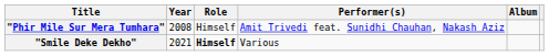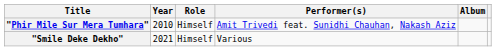 <table class="wikitable plainrowheaders unsortable" style="margin-right: 0;">
 <tr>
 <th scope="col">Title</th>
 <th scope="col">Year</th>
 <th scope="col">Role</th>
 <th scope="col">Performer(s)</th>
 <th scope="col">Album</th>
 <th scope="col" class="unsortable"></th>
 </tr>
 <tr>
 <th scope="row">"<a href='#'>Phir Mile Sur Mera Tumhara</a>"</th>
-<td>2008</td>
+<td>2010</td>
 <td>Himself</td>
 <td><a href='#'>Amit Trivedi</a> feat. <a href='#'>Sunidhi Chauhan</a>, <a href='#'>Nakash Aziz</a></td>
 <td></td>
 <td style="text-align: center;"></td>
 </tr>
 <tr>
 <th scope="row">"Smile Deke Dekho"</th>
 <td>2021</td>
-<td><strong>Himself</strong></td>
+<td>Himself</td>
 <td>Various</td>
 <td></td>
 <td style="text-align: center;"></td>
 </tr>
 </table>
